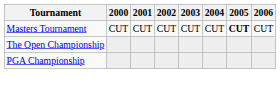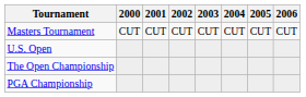 <table class="wikitable" style="font-size:95%;text-align:center;">
 <tr>
 <th>Tournament</th>
 <th>2000</th>
 <th>2001</th>
 <th>2002</th>
 <th>2003</th>
 <th>2004</th>
 <th>2005</th>
 <th>2006</th>
 </tr>
 <tr>
 <td align=left><a href='#'>Masters Tournament</a></td>
 <td>CUT</td>
 <td>CUT</td>
 <td>CUT</td>
 <td>CUT</td>
 <td>CUT</td>
-<td><strong>CUT</strong></td>
 <td>CUT</td>
+<td>CUT</td>
+</tr>
+<tr>
+<td align=left><a href='#'>U.S. Open</a></td>
+<td style="background:#eeeeee;"></td>
+<td style="background:#eeeeee;"></td>
+<td style="background:#eeeeee;"></td>
+<td style="background:#eeeeee;"></td>
+<td style="background:#eeeeee;"></td>
+<td style="background:#eeeeee;"></td>
+<td style="background:#eeeeee;"></td>
 </tr>
 <tr>
 <td align=left><a href='#'>The Open Championship</a></td>
 <td style="background:#eeeeee;"></td>
 <td style="background:#eeeeee;"></td>
 <td style="background:#eeeeee;"></td>
 <td style="background:#eeeeee;"></td>
 <td style="background:#eeeeee;"></td>
 <td style="background:#eeeeee;"></td>
 <td style="background:#eeeeee;"></td>
 </tr>
 <tr>
 <td align=left><a href='#'>PGA Championship</a></td>
 <td style="background:#eeeeee;"></td>
 <td style="background:#eeeeee;"></td>
 <td style="background:#eeeeee;"></td>
 <td style="background:#eeeeee;"></td>
 <td style="background:#eeeeee;"></td>
 <td style="background:#eeeeee;"></td>
 <td style="background:#eeeeee;"></td>
 </tr>
 </table>
